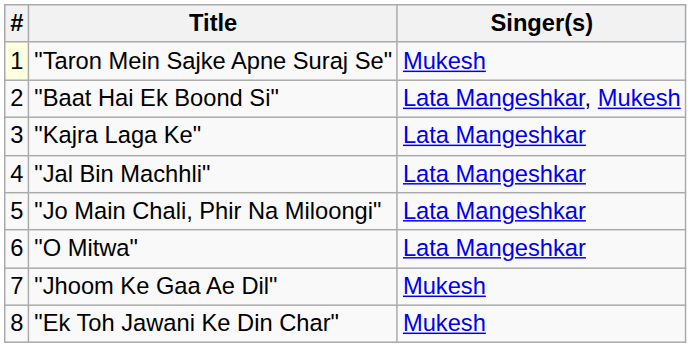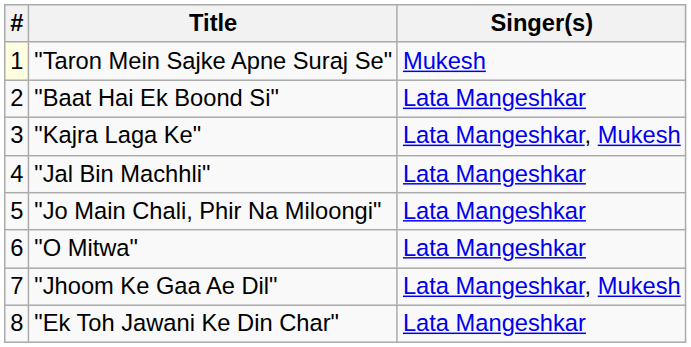 <table class="wikitable">
 <tr style="background:#d1e4fd;"sdfsdfsd>
 <th>#</th>
 <th>Title</th>
 <th>Singer(s)</th>
 </tr>
 <tr>
 <td style="background: lightyellow;">1</td>
 <td>"Taron Mein Sajke Apne Suraj Se"</td>
 <td><a href='#'>Mukesh</a></td>
 </tr>
 <tr>
 <td>2</td>
 <td>"Baat Hai Ek Boond Si"</td>
-<td><a href='#'>Lata Mangeshkar</a>, <a href='#'>Mukesh</a></td>
+<td><a href='#'>Lata Mangeshkar</a></td>
 </tr>
 <tr>
 <td>3</td>
 <td>"Kajra Laga Ke"</td>
-<td><a href='#'>Lata Mangeshkar</a></td>
+<td><a href='#'>Lata Mangeshkar</a>, <a href='#'>Mukesh</a></td>
 </tr>
 <tr>
 <td>4</td>
 <td>"Jal Bin Machhli"</td>
 <td><a href='#'>Lata Mangeshkar</a></td>
 </tr>
 <tr>
 <td>5</td>
 <td>"Jo Main Chali, Phir Na Miloongi"</td>
 <td><a href='#'>Lata Mangeshkar</a></td>
 </tr>
 <tr>
 <td>6</td>
 <td>"O Mitwa"</td>
 <td><a href='#'>Lata Mangeshkar</a></td>
 </tr>
 <tr>
 <td>7</td>
 <td>"Jhoom Ke Gaa Ae Dil"</td>
-<td><a href='#'>Mukesh</a></td>
+<td><a href='#'>Lata Mangeshkar</a>, <a href='#'>Mukesh</a></td>
 </tr>
 <tr>
 <td>8</td>
 <td>"Ek Toh Jawani Ke Din Char"</td>
-<td><a href='#'>Mukesh</a></td>
+<td><a href='#'>Lata Mangeshkar</a></td>
 </tr>
 </table>
